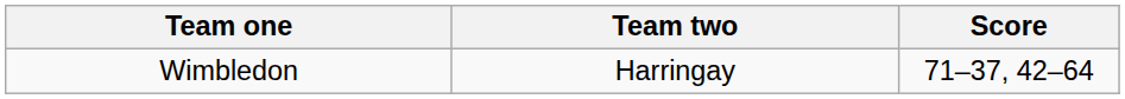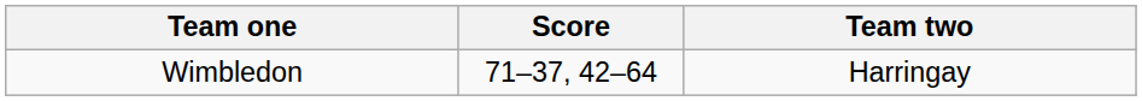 <table class="wikitable" style="text-align: center">
 <tr>
 <th width=250>Team one</th>
+<th width=120>Score</th>
 <th width=250>Team two</th>
-<th width=120>Score</th>
 </tr>
 <tr>
 <td>Wimbledon</td>
+<td>71–37, 42–64</td>
 <td>Harringay</td>
-<td>71–37, 42–64</td>
 </tr>
 </table>
